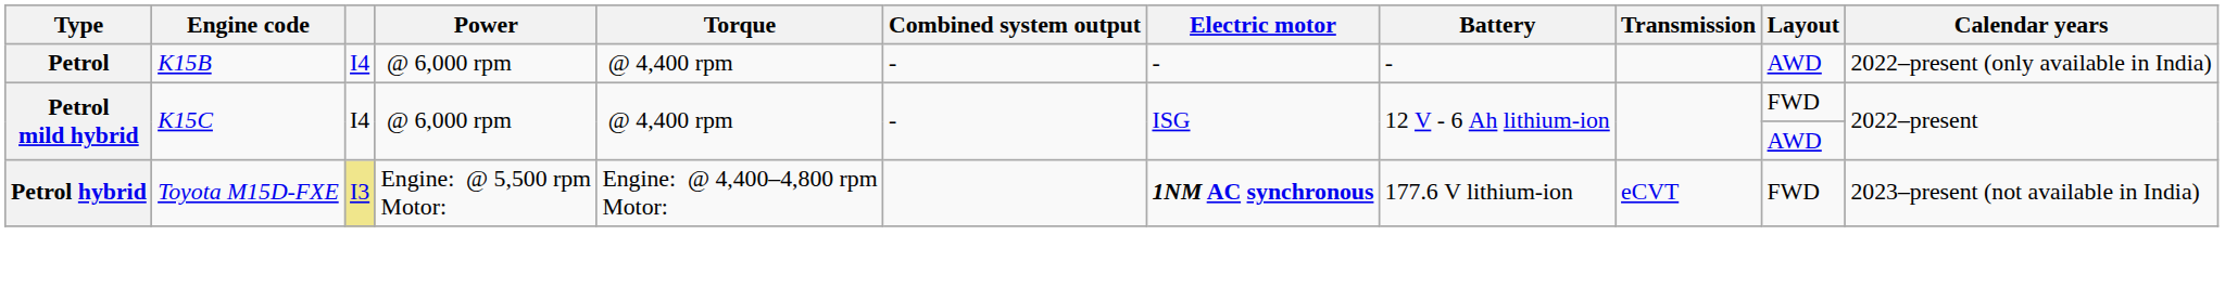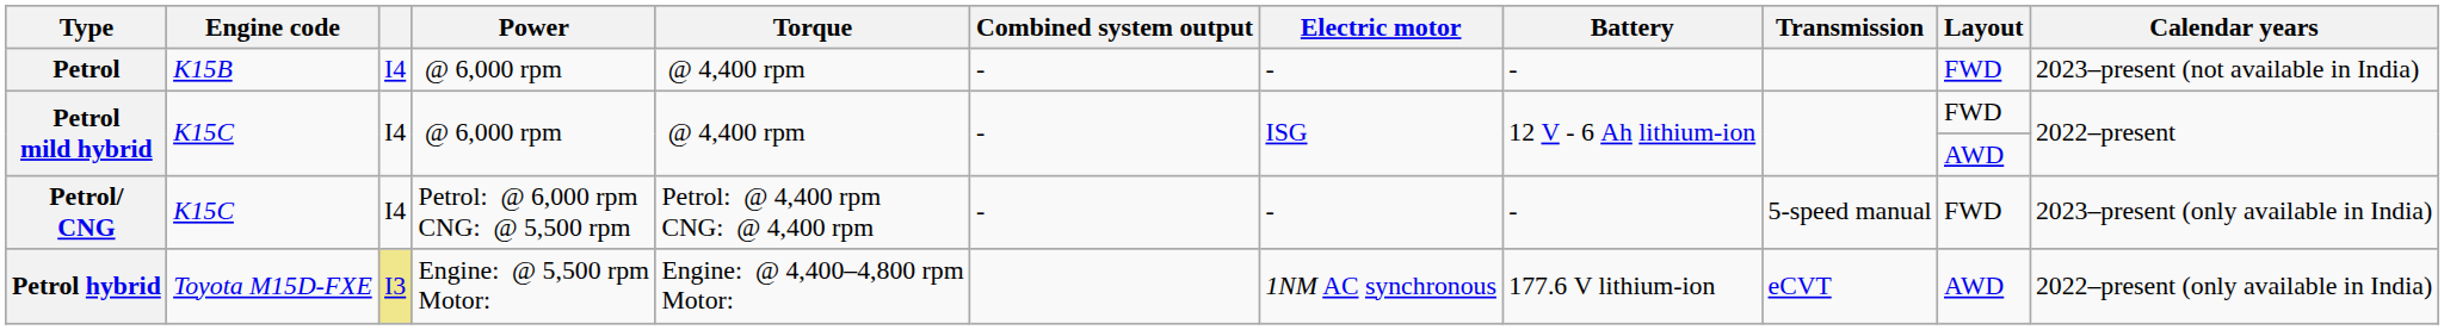 <table class="wikitable" style="text-align:left; font-size:80%;">
 <tr>
 <th>Type</th>
 <th>Engine code</th>
 <th></th>
 <th>Power</th>
 <th>Torque</th>
 <th>Combined system output</th>
 <th><a href='#'>Electric motor</a></th>
 <th>Battery</th>
 <th>Transmission</th>
 <th>Layout</th>
 <th>Calendar years</th>
 </tr>
 <tr>
 <th>Petrol</th>
 <td><em><a href='#'>K15B</a></em></td>
 <td> <a href='#'>I4</a></td>
 <td> @ 6,000 rpm</td>
 <td> @ 4,400 rpm</td>
 <td>-</td>
 <td>-</td>
 <td>-</td>
 <td></td>
-<td><a href='#'>AWD</a></td>
-<td>2022–present (only available in India)</td>
+<td><a href='#'>FWD</a></td>
+<td>2023–present (not available in India)</td>
 </tr>
 <tr>
 <th rowspan="2">Petrol<br><a href='#'>mild hybrid</a></th>
 <td rowspan="2"><em><a href='#'>K15C</a></em></td>
 <td rowspan="2"> I4</td>
 <td rowspan="2"> @ 6,000 rpm</td>
 <td rowspan="2"> @ 4,400 rpm</td>
 <td rowspan="2">-</td>
 <td rowspan="2"><a href='#'>ISG</a></td>
 <td rowspan="2">12 <a href='#'>V</a> - 6 <a href='#'>Ah</a> <a href='#'>lithium-ion</a></td>
 <td rowspan="2"></td>
 <td>FWD</td>
 <td rowspan="2">2022–present</td>
 </tr>
 <tr>
 <td><a href='#'>AWD</a></td>
 </tr>
 <tr>
+<th>Petrol/<br><a href='#'>CNG</a></th>
+<td><em><a href='#'>K15C</a></em></td>
+<td> I4</td>
+<td>Petrol:  @ 6,000 rpm<br>CNG:  @ 5,500 rpm</td>
+<td>Petrol:  @ 4,400 rpm<br>CNG:  @ 4,400 rpm</td>
+<td>-</td>
+<td>-</td>
+<td>-</td>
+<td>5-speed manual</td>
+<td>FWD</td>
+<td>2023–present (only available in India)</td>
+</tr>
+<tr>
 <th>Petrol <a href='#'>hybrid</a></th>
 <td><em><a href='#'>Toyota M15D-FXE</a></em></td>
 <td style="background: khaki;"> <a href='#'>I3</a></td>
 <td>Engine:  @ 5,500 rpm<br>Motor: </td>
 <td>Engine:  @ 4,400–4,800 rpm<br>Motor: </td>
 <td></td>
-<td><strong><em>1NM</em> <a href='#'>AC</a> <a href='#'>synchronous</a></strong></td>
+<td><em>1NM</em> <a href='#'>AC</a> <a href='#'>synchronous</a></td>
 <td>177.6 V lithium-ion</td>
 <td><a href='#'>eCVT</a></td>
-<td>FWD</td>
-<td>2023–present (not available in India)</td>
+<td><a href='#'>AWD</a></td>
+<td>2022–present (only available in India)</td>
 </tr>
 </table>
